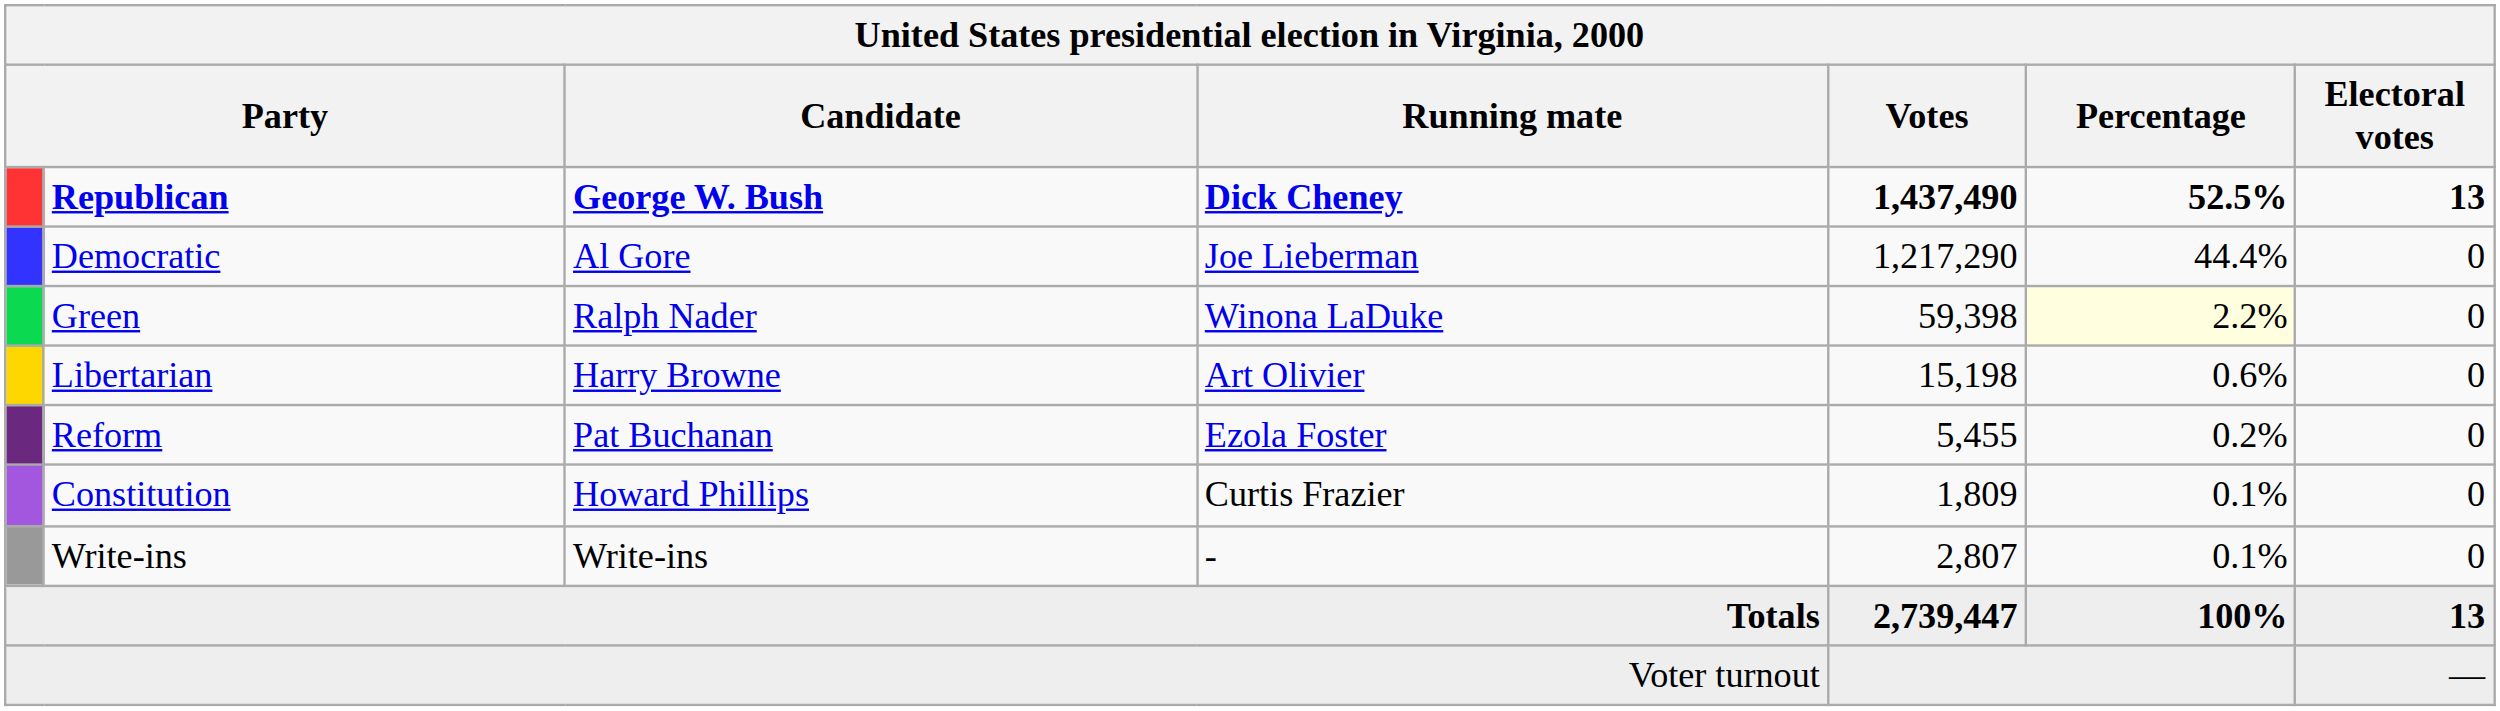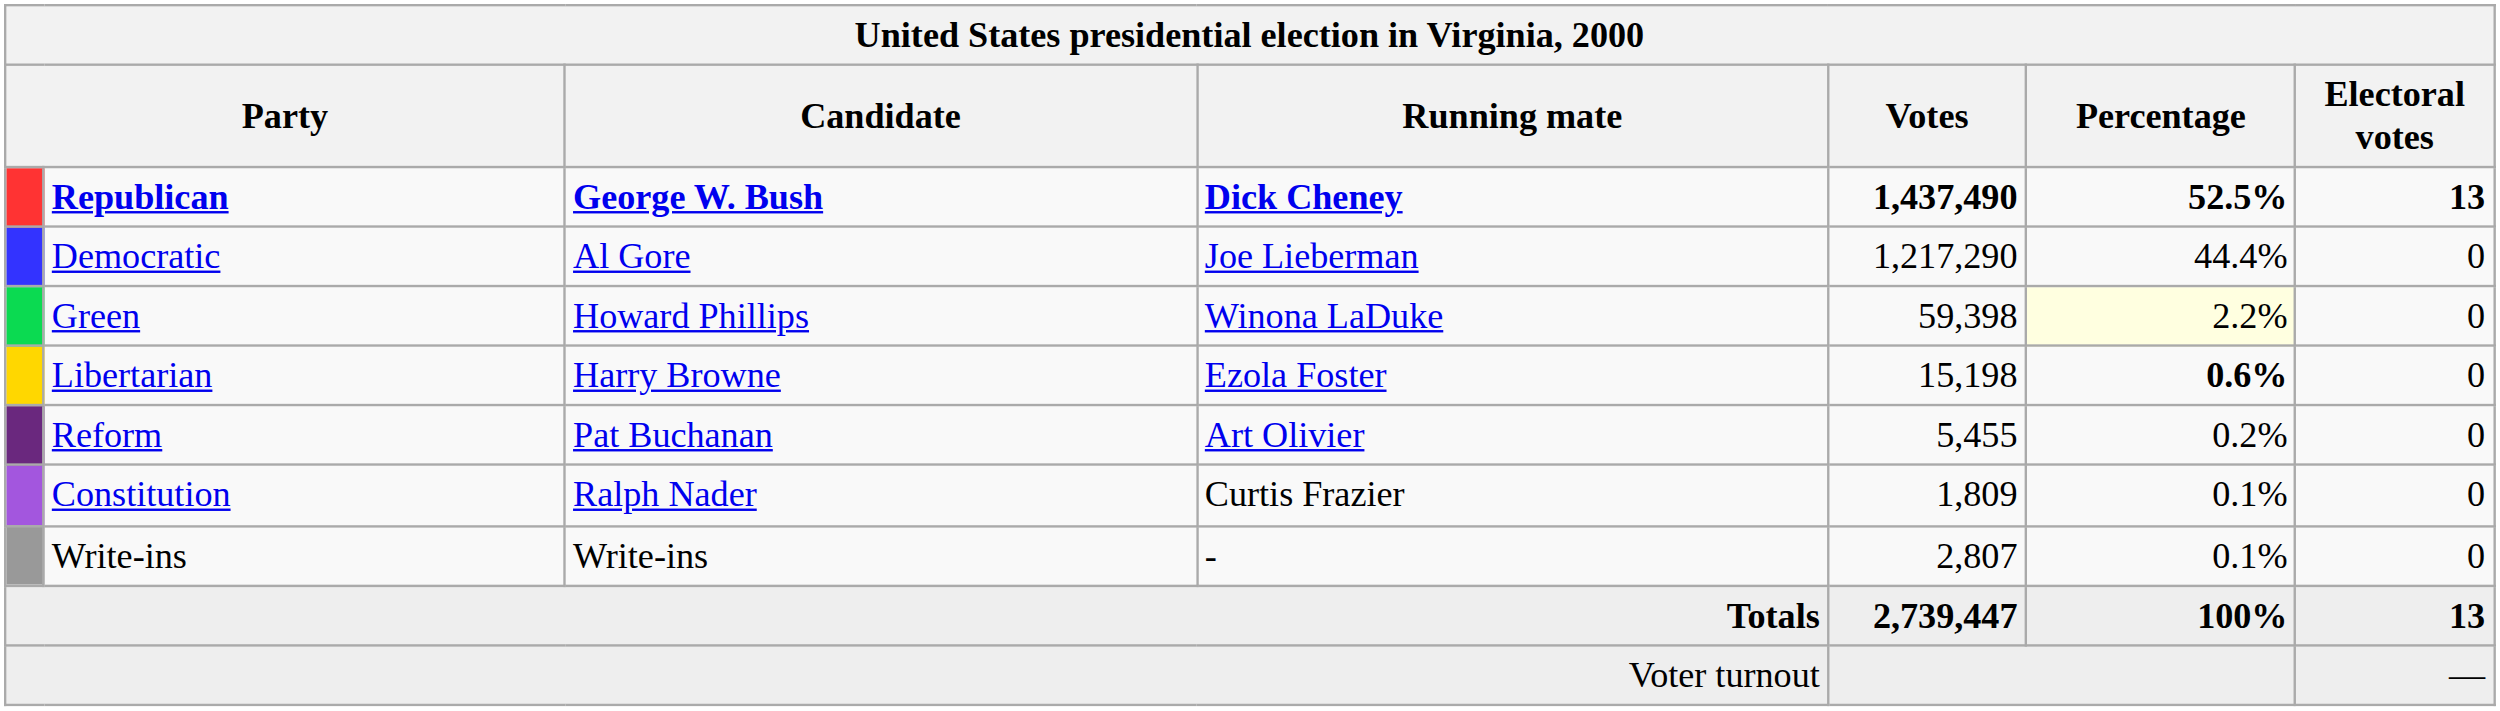 <table class="wikitable" style="font-size:95%;">
 <tr>
 <th colspan="7">United States presidential election in Virginia, 2000</th>
 </tr>
 <tr>
 <th colspan="2" style="width: 15em">Party</th>
 <th style="width: 17em">Candidate</th>
 <th style="width: 17em">Running mate</th>
 <th style="width: 5em">Votes</th>
 <th style="width: 7em">Percentage</th>
 <th style="width: 5em">Electoral votes</th>
 </tr>
 <tr>
 <th style="background:#f33; width:3px;"></th>
 <td style="width: 130px"><strong><a href='#'>Republican</a></strong></td>
 <td><strong><a href='#'>George W. Bush</a></strong></td>
 <td><strong><a href='#'>Dick Cheney</a></strong></td>
 <td style="text-align:right;"><strong>1,437,490</strong></td>
 <td style="text-align:right;"><strong>52.5%</strong></td>
 <td style="text-align:right;"><strong>13</strong></td>
 </tr>
 <tr>
 <th style="background:#33f; width:3px;"></th>
 <td style="width: 130px"><a href='#'>Democratic</a></td>
 <td><a href='#'>Al Gore</a></td>
 <td><a href='#'>Joe Lieberman</a></td>
 <td style="text-align:right;">1,217,290</td>
 <td style="text-align:right;">44.4%</td>
 <td style="text-align:right;">0</td>
 </tr>
 <tr>
 <th style="background:#0bda51; width:3px;"></th>
 <td style="width: 130px"><a href='#'>Green</a></td>
-<td><a href='#'>Ralph Nader</a></td>
+<td><a href='#'>Howard Phillips</a></td>
 <td><a href='#'>Winona LaDuke</a></td>
 <td style="text-align:right;">59,398</td>
 <td style="background: lightyellow; text-align:right;">2.2%</td>
 <td style="text-align:right;">0</td>
 </tr>
 <tr>
 <th style="background:gold; width:3px;"></th>
 <td style="width: 130px"><a href='#'>Libertarian</a></td>
 <td><a href='#'>Harry Browne</a></td>
-<td><a href='#'>Art Olivier</a></td>
+<td><a href='#'>Ezola Foster</a></td>
 <td style="text-align:right;">15,198</td>
-<td style="text-align:right;">0.6%</td>
+<td style="text-align:right;"><strong>0.6%</strong></td>
 <td style="text-align:right;">0</td>
 </tr>
 <tr>
 <th style="background:#6a287e; width:3px;"></th>
 <td style="width: 130px"><a href='#'>Reform</a></td>
 <td><a href='#'>Pat Buchanan</a></td>
-<td><a href='#'>Ezola Foster</a></td>
+<td><a href='#'>Art Olivier</a></td>
 <td style="text-align:right;">5,455</td>
 <td style="text-align:right;">0.2%</td>
 <td style="text-align:right;">0</td>
 </tr>
 <tr>
 <th style="background:#a356de; width:3px;"></th>
 <td style="width: 130px"><a href='#'>Constitution</a></td>
-<td><a href='#'>Howard Phillips</a></td>
+<td><a href='#'>Ralph Nader</a></td>
 <td>Curtis Frazier</td>
 <td style="text-align:right;">1,809</td>
 <td style="text-align:right;">0.1%</td>
 <td style="text-align:right;">0</td>
 </tr>
 <tr>
 <th style="background:#999; width:3px;"></th>
 <td style="width: 130px">Write-ins</td>
 <td>Write-ins</td>
 <td>-</td>
 <td style="text-align:right;">2,807</td>
 <td style="text-align:right;">0.1%</td>
 <td style="text-align:right;">0</td>
 </tr>
 <tr style="background:#eee; text-align:right;">
 <td colspan="4"><strong>Totals</strong></td>
 <td><strong>2,739,447</strong></td>
 <td><strong>100%</strong></td>
 <td><strong>13</strong></td>
 </tr>
 <tr style="background:#eee; text-align:right;">
 <td colspan="4">Voter turnout</td>
 <td colspan="2"></td>
 <td>—</td>
 </tr>
 </table>
